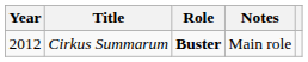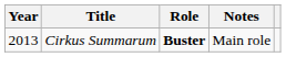 <table class="wikitable plainrowheaders sortable">
 <tr>
 <th scope="col">Year</th>
 <th scope="col">Title</th>
 <th scope="col" class="unsortable">Role</th>
 <th scope="col" class="unsortable">Notes</th>
 <th scope="col" class="unsortable"></th>
 </tr>
 <tr>
-<td>2012</td>
+<td>2013</td>
 <td><em>Cirkus Summarum</em></td>
 <td><strong>Buster</strong></td>
 <td>Main role</td>
 <td></td>
 </tr>
 </table>
